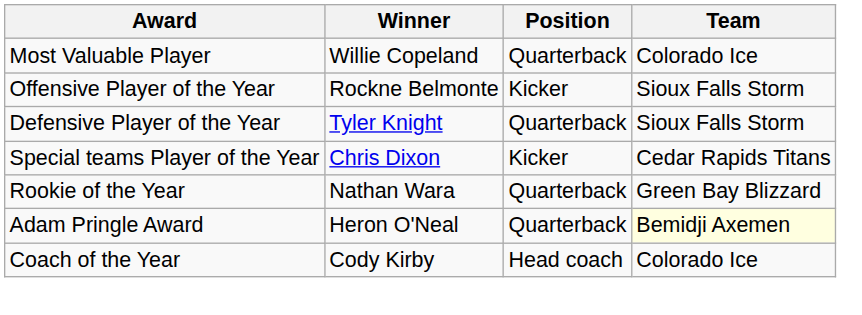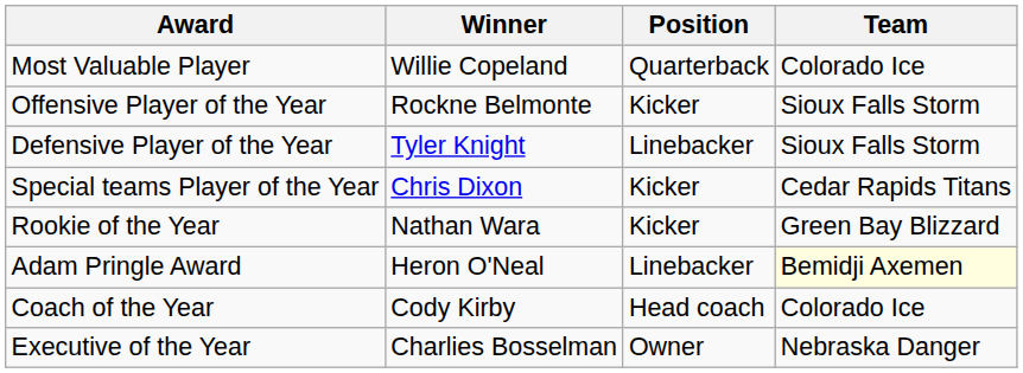 <table class="wikitable">
 <tr>
 <th>Award</th>
 <th>Winner</th>
 <th>Position</th>
 <th>Team</th>
 </tr>
 <tr>
 <td>Most Valuable Player</td>
 <td>Willie Copeland</td>
 <td>Quarterback</td>
 <td>Colorado Ice</td>
 </tr>
 <tr>
 <td>Offensive Player of the Year</td>
 <td>Rockne Belmonte</td>
 <td>Kicker</td>
 <td>Sioux Falls Storm</td>
 </tr>
 <tr>
 <td>Defensive Player of the Year</td>
 <td><a href='#'>Tyler Knight</a></td>
-<td>Quarterback</td>
+<td>Linebacker</td>
 <td>Sioux Falls Storm</td>
 </tr>
 <tr>
 <td>Special teams Player of the Year</td>
 <td><a href='#'>Chris Dixon</a></td>
 <td>Kicker</td>
 <td>Cedar Rapids Titans</td>
 </tr>
 <tr>
 <td>Rookie of the Year</td>
 <td>Nathan Wara</td>
-<td>Quarterback</td>
+<td>Kicker</td>
 <td>Green Bay Blizzard</td>
 </tr>
 <tr>
 <td>Adam Pringle Award</td>
 <td>Heron O'Neal</td>
-<td>Quarterback</td>
+<td>Linebacker</td>
 <td style="background: lightyellow;">Bemidji Axemen</td>
 </tr>
 <tr>
 <td>Coach of the Year</td>
 <td>Cody Kirby</td>
 <td>Head coach</td>
 <td>Colorado Ice</td>
 </tr>
+<tr>
+<td>Executive of the Year</td>
+<td>Charlies Bosselman</td>
+<td>Owner</td>
+<td>Nebraska Danger</td>
+</tr>
 </table>
